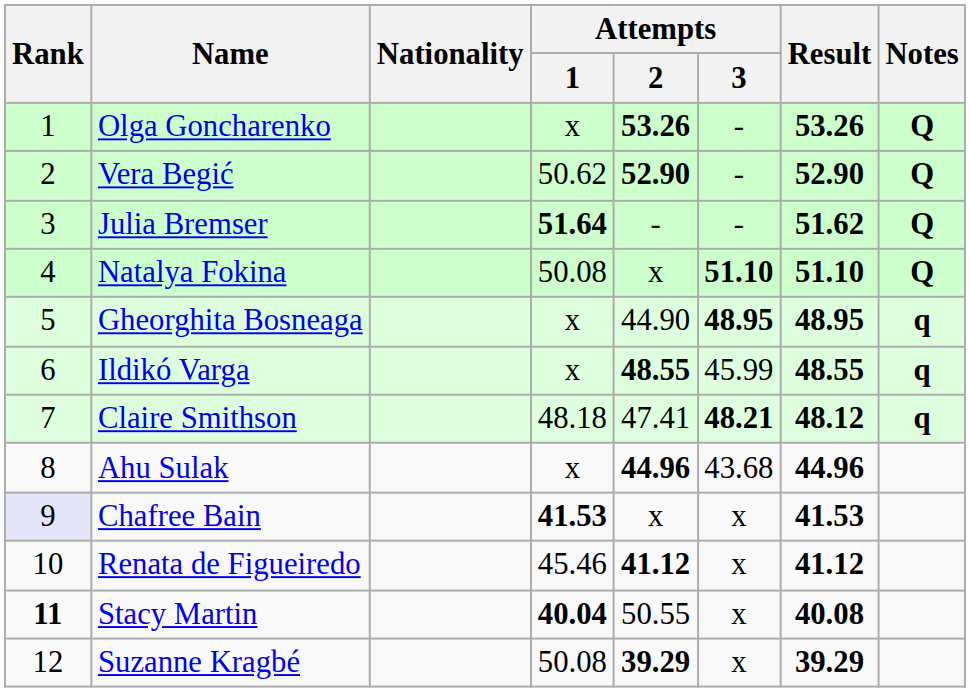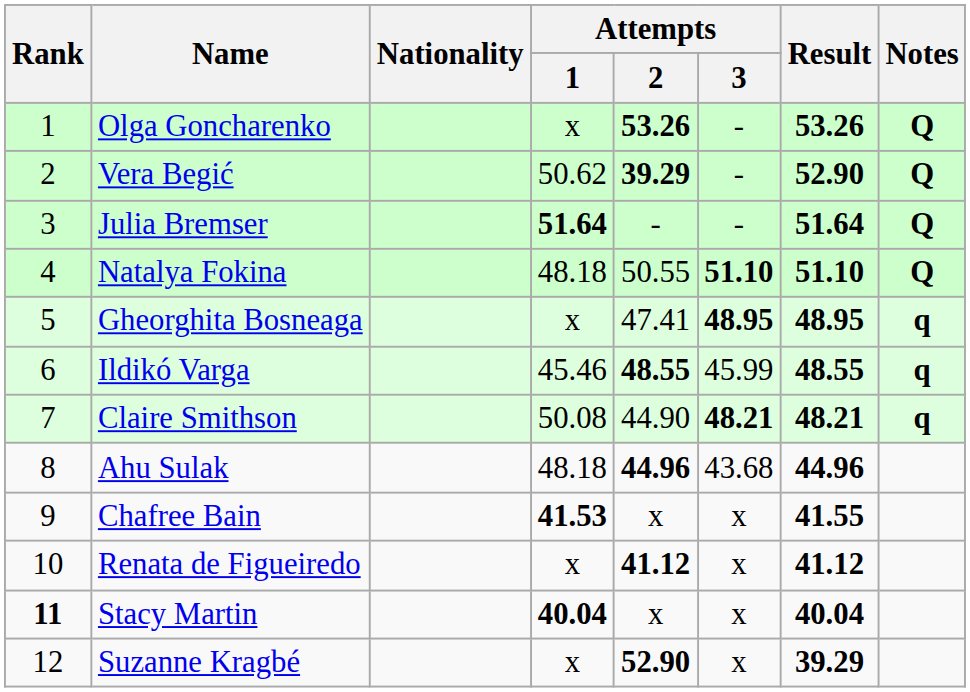 <table class="wikitable sortable" style="text-align:center">
 <tr>
 <th rowspan=2>Rank</th>
 <th rowspan=2>Name</th>
 <th rowspan=2>Nationality</th>
 <th colspan=3>Attempts</th>
 <th rowspan=2>Result</th>
 <th rowspan=2>Notes</th>
 </tr>
 <tr>
 <th>1</th>
 <th>2</th>
 <th>3</th>
 </tr>
 <tr bgcolor=ccffcc>
 <td>1</td>
 <td align=left><a href='#'>Olga Goncharenko</a></td>
 <td align=left></td>
 <td>x</td>
 <td><strong>53.26</strong></td>
 <td>-</td>
 <td><strong>53.26</strong></td>
 <td><strong>Q</strong></td>
 </tr>
 <tr bgcolor=ccffcc>
 <td>2</td>
 <td align=left><a href='#'>Vera Begić</a></td>
 <td align=left></td>
 <td>50.62</td>
-<td><strong>52.90</strong></td>
+<td><strong>39.29</strong></td>
 <td>-</td>
 <td><strong>52.90</strong></td>
 <td><strong>Q</strong></td>
 </tr>
 <tr bgcolor=ccffcc>
 <td>3</td>
 <td align=left><a href='#'>Julia Bremser</a></td>
 <td align=left></td>
 <td><strong>51.64</strong></td>
 <td>-</td>
 <td>-</td>
-<td><strong>51.62</strong></td>
+<td><strong>51.64</strong></td>
 <td><strong>Q</strong></td>
 </tr>
 <tr bgcolor=ccffcc>
 <td>4</td>
 <td align=left><a href='#'>Natalya Fokina</a></td>
 <td align=left></td>
-<td>50.08</td>
-<td>x</td>
+<td>48.18</td>
+<td>50.55</td>
 <td><strong>51.10</strong></td>
 <td><strong>51.10</strong></td>
 <td><strong>Q</strong></td>
 </tr>
 <tr bgcolor=ddffdd>
 <td>5</td>
 <td align=left><a href='#'>Gheorghita Bosneaga</a></td>
 <td align=left></td>
 <td>x</td>
-<td>44.90</td>
+<td>47.41</td>
 <td><strong>48.95</strong></td>
 <td><strong>48.95</strong></td>
 <td><strong>q</strong></td>
 </tr>
 <tr bgcolor=ddffdd>
 <td>6</td>
 <td align=left><a href='#'>Ildikó Varga</a></td>
 <td align=left></td>
-<td>x</td>
+<td>45.46</td>
 <td><strong>48.55</strong></td>
 <td>45.99</td>
 <td><strong>48.55</strong></td>
 <td><strong>q</strong></td>
 </tr>
 <tr bgcolor=ddffdd>
 <td>7</td>
 <td align=left><a href='#'>Claire Smithson</a></td>
 <td align=left></td>
-<td>48.18</td>
-<td>47.41</td>
+<td>50.08</td>
+<td>44.90</td>
 <td><strong>48.21</strong></td>
-<td><strong>48.12</strong></td>
+<td><strong>48.21</strong></td>
 <td><strong>q</strong></td>
 </tr>
 <tr>
 <td>8</td>
 <td align=left><a href='#'>Ahu Sulak</a></td>
 <td align=left></td>
-<td>x</td>
+<td>48.18</td>
 <td><strong>44.96</strong></td>
 <td>43.68</td>
 <td><strong>44.96</strong></td>
 <td></td>
 </tr>
 <tr>
-<td style="background: lavender;">9</td>
+<td>9</td>
 <td align=left><a href='#'>Chafree Bain</a></td>
 <td align=left></td>
 <td><strong>41.53</strong></td>
 <td>x</td>
 <td>x</td>
-<td><strong>41.53</strong></td>
+<td><strong>41.55</strong></td>
 <td></td>
 </tr>
 <tr>
 <td>10</td>
 <td align=left><a href='#'>Renata de Figueiredo</a></td>
 <td align=left></td>
-<td>45.46</td>
+<td>x</td>
 <td><strong>41.12</strong></td>
 <td>x</td>
 <td><strong>41.12</strong></td>
 <td></td>
 </tr>
 <tr>
 <td><strong>11</strong></td>
 <td align=left><a href='#'>Stacy Martin</a></td>
 <td align=left></td>
 <td><strong>40.04</strong></td>
-<td>50.55</td>
 <td>x</td>
-<td><strong>40.08</strong></td>
+<td>x</td>
+<td><strong>40.04</strong></td>
 <td></td>
 </tr>
 <tr>
 <td>12</td>
 <td align=left><a href='#'>Suzanne Kragbé</a></td>
 <td align=left></td>
-<td>50.08</td>
-<td><strong>39.29</strong></td>
+<td>x</td>
+<td><strong>52.90</strong></td>
 <td>x</td>
 <td><strong>39.29</strong></td>
 <td></td>
 </tr>
 </table>
